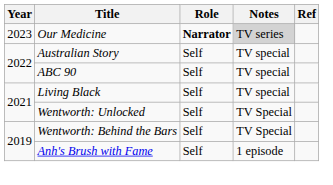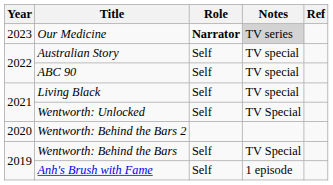 <table class="wikitable sortable">
 <tr>
 <th>Year</th>
 <th>Title</th>
 <th>Role</th>
 <th>Notes</th>
 <th>Ref</th>
 </tr>
 <tr>
 <td>2023</td>
 <td><em>Our Medicine</em></td>
 <td><strong>Narrator</strong></td>
 <td style="background: lightgrey;">TV series</td>
 <td></td>
 </tr>
 <tr>
 <td rowspan="2">2022</td>
 <td><em>Australian Story</em></td>
 <td>Self</td>
 <td>TV special</td>
 <td></td>
 </tr>
 <tr>
 <td><em>ABC 90</em></td>
 <td>Self</td>
 <td>TV special</td>
 <td></td>
 </tr>
 <tr>
 <td rowspan="2">2021</td>
 <td><em>Living Black</em></td>
 <td>Self</td>
 <td>TV special</td>
 <td></td>
 </tr>
 <tr>
 <td><em>Wentworth: Unlocked</em></td>
 <td>Self</td>
 <td>TV Special</td>
 <td></td>
 </tr>
 <tr>
+<td>2020</td>
+<td><em>Wentworth: Behind the Bars 2</em></td>
+<td></td>
+<td></td>
+<td></td>
+</tr>
+<tr>
 <td rowspan="2">2019</td>
 <td><em>Wentworth: Behind the Bars</em></td>
 <td>Self</td>
 <td>TV Special</td>
 <td></td>
 </tr>
 <tr>
 <td><em><a href='#'>Anh's Brush with Fame</a></em></td>
 <td>Self</td>
 <td>1 episode</td>
 <td></td>
 </tr>
 </table>
